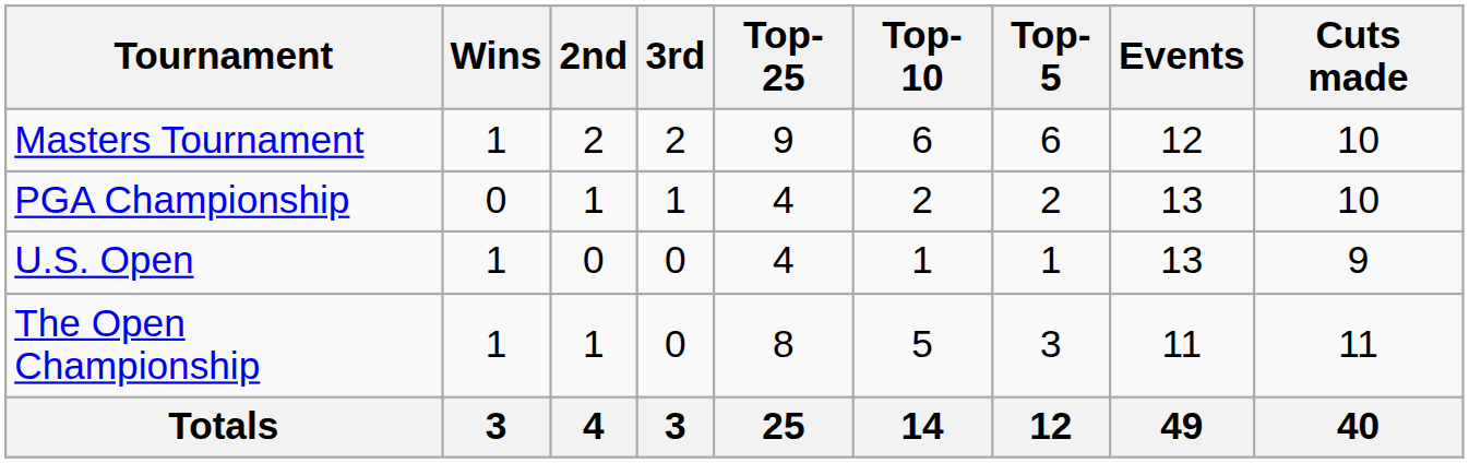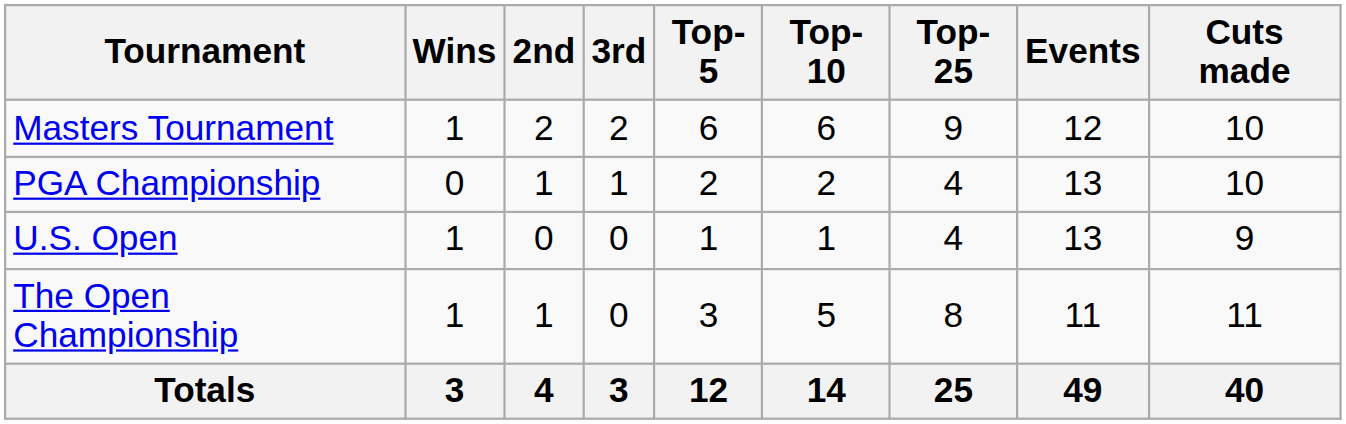 <table class=wikitable style=text-align:center>
 <tr>
 <th>Tournament</th>
 <th>Wins</th>
 <th>2nd</th>
 <th>3rd</th>
+<th>Top-5</th>
+<th>Top-10</th>
 <th>Top-25</th>
-<th>Top-10</th>
-<th>Top-5</th>
 <th>Events</th>
 <th>Cuts made</th>
 </tr>
 <tr>
 <td align=left><a href='#'>Masters Tournament</a></td>
 <td>1</td>
 <td>2</td>
 <td>2</td>
-<td>9</td>
 <td>6</td>
 <td>6</td>
+<td>9</td>
 <td>12</td>
 <td>10</td>
 </tr>
 <tr>
 <td align=left><a href='#'>PGA Championship</a></td>
 <td>0</td>
 <td>1</td>
 <td>1</td>
-<td>4</td>
 <td>2</td>
 <td>2</td>
+<td>4</td>
 <td>13</td>
 <td>10</td>
 </tr>
 <tr>
 <td align=left><a href='#'>U.S. Open</a></td>
 <td>1</td>
 <td>0</td>
 <td>0</td>
-<td>4</td>
 <td>1</td>
 <td>1</td>
+<td>4</td>
 <td>13</td>
 <td>9</td>
 </tr>
 <tr>
 <td align=left><a href='#'>The Open Championship</a></td>
 <td>1</td>
 <td>1</td>
 <td>0</td>
+<td>3</td>
+<td>5</td>
 <td>8</td>
-<td>5</td>
-<td>3</td>
 <td>11</td>
 <td>11</td>
 </tr>
 <tr>
 <th>Totals</th>
 <th>3</th>
 <th>4</th>
 <th>3</th>
+<th>12</th>
+<th>14</th>
 <th>25</th>
-<th>14</th>
-<th>12</th>
 <th>49</th>
 <th>40</th>
 </tr>
 </table>
